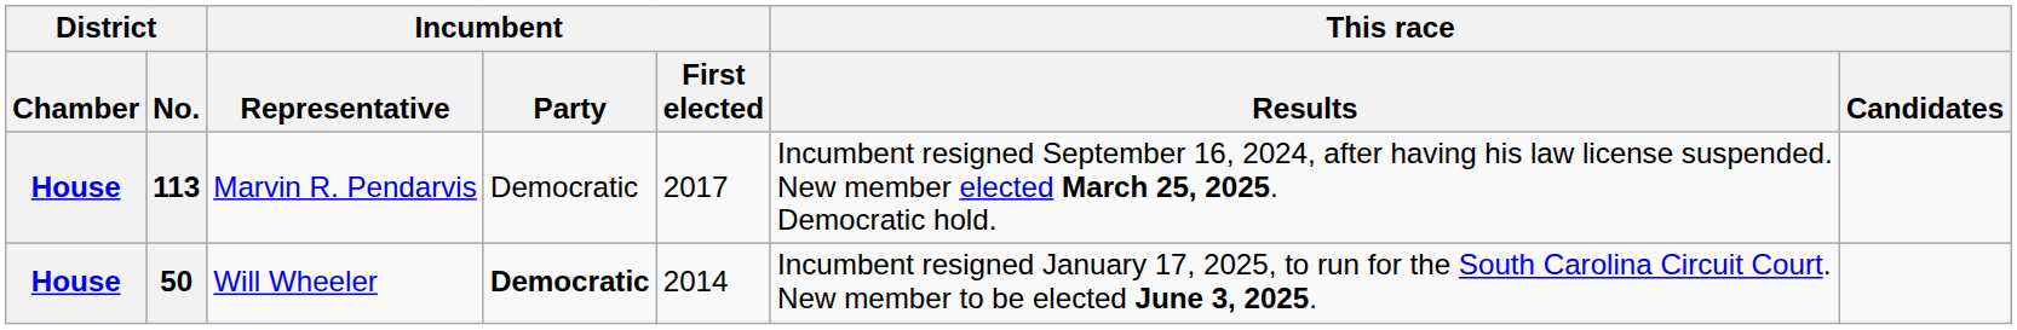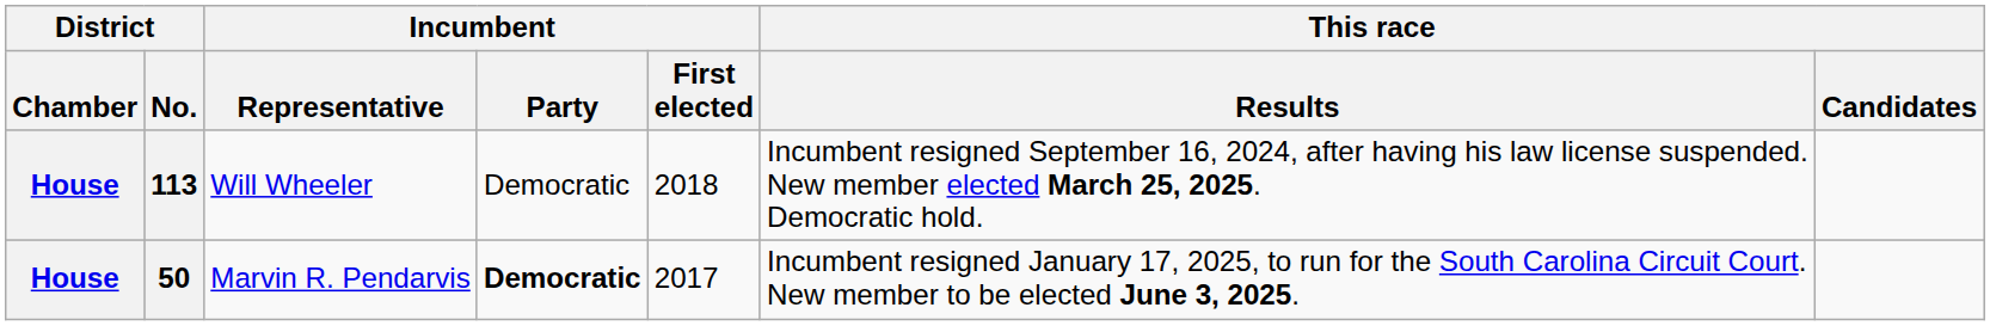 <table class="wikitable sortable">
 <tr valign=bottom>
 <th colspan="2">District</th>
 <th colspan="3">Incumbent</th>
 <th colspan="2">This race</th>
 </tr>
 <tr valign=bottom>
 <th>Chamber</th>
 <th>No.</th>
 <th>Representative</th>
 <th>Party</th>
 <th>First<br>elected</th>
 <th>Results</th>
 <th>Candidates</th>
 </tr>
 <tr>
 <th><a href='#'>House</a></th>
 <th>113</th>
-<td><a href='#'>Marvin R. Pendarvis</a></td>
+<td><a href='#'>Will Wheeler</a></td>
 <td>Democratic</td>
-<td>2017<br></td>
+<td>2018<br></td>
 <td>Incumbent resigned September 16, 2024, after having his law license suspended.<br>New member <a href='#'>elected</a> <strong>March 25, 2025</strong>.<br>Democratic hold.</td>
 <td nowrap></td>
 </tr>
 <tr>
 <th><a href='#'>House</a></th>
 <th>50</th>
-<td><a href='#'>Will Wheeler</a></td>
+<td><a href='#'>Marvin R. Pendarvis</a></td>
 <td><strong>Democratic</strong></td>
-<td>2014<br></td>
+<td>2017<br></td>
 <td>Incumbent resigned January 17, 2025, to run for the <a href='#'>South Carolina Circuit Court</a>.<br>New member to be elected <strong>June 3, 2025</strong>.</td>
 <td nowrap></td>
 </tr>
 </table>
